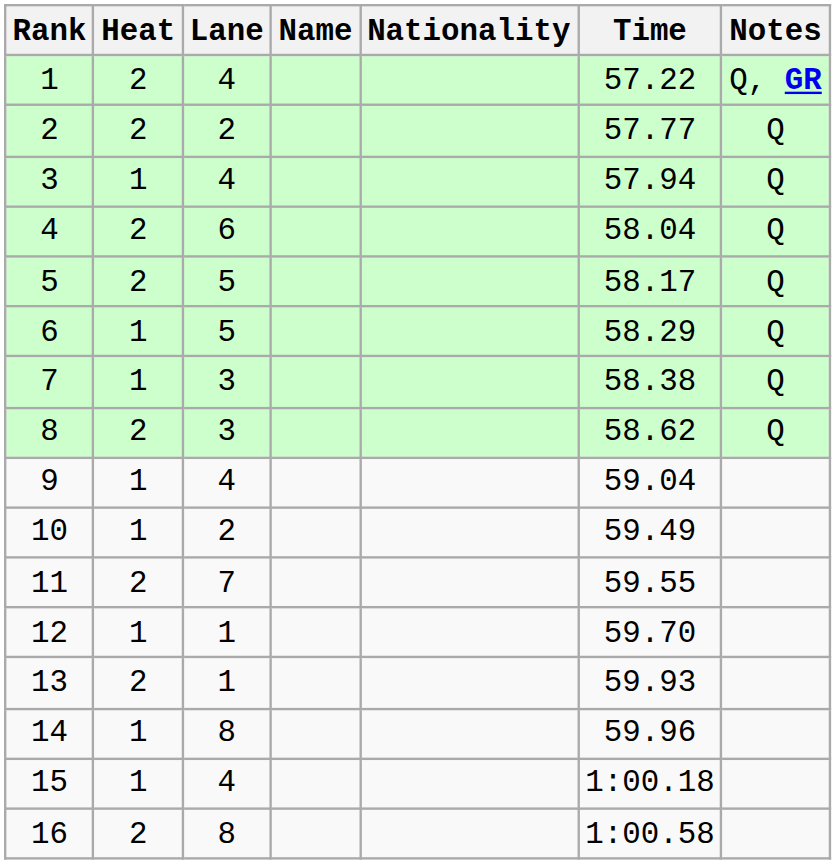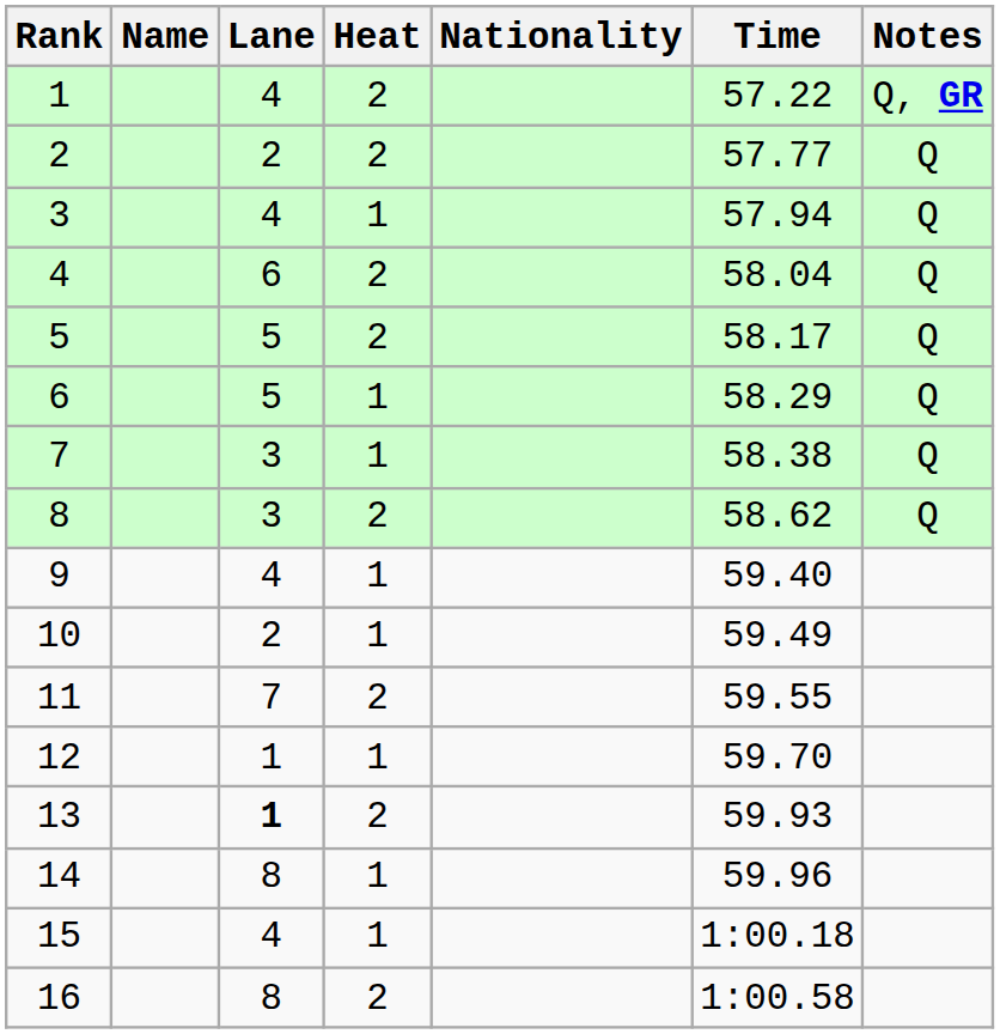 <table class="wikitable sortable" style="text-align:center">
 <tr>
 <th>Rank</th>
+<th>Name</th>
+<th>Lane</th>
 <th>Heat</th>
-<th>Lane</th>
-<th>Name</th>
 <th>Nationality</th>
 <th>Time</th>
 <th>Notes</th>
 </tr>
 <tr bgcolor="ccffcc">
 <td>1</td>
+<td align="left"></td>
+<td>4</td>
 <td>2</td>
-<td>4</td>
-<td align="left"></td>
 <td align="left"></td>
 <td>57.22</td>
 <td>Q, <strong><a href='#'>GR</a></strong></td>
 </tr>
 <tr bgcolor="ccffcc">
 <td>2</td>
+<td align="left"></td>
 <td>2</td>
 <td>2</td>
-<td align="left"></td>
 <td align="left"></td>
 <td>57.77</td>
 <td>Q</td>
 </tr>
 <tr bgcolor="ccffcc">
 <td>3</td>
+<td align="left"></td>
+<td>4</td>
 <td>1</td>
-<td>4</td>
-<td align="left"></td>
 <td align="left"></td>
 <td>57.94</td>
 <td>Q</td>
 </tr>
 <tr bgcolor="ccffcc">
 <td>4</td>
+<td align="left"></td>
+<td>6</td>
 <td>2</td>
-<td>6</td>
-<td align="left"></td>
 <td align="left"></td>
 <td>58.04</td>
 <td>Q</td>
 </tr>
 <tr bgcolor="ccffcc">
 <td>5</td>
+<td align="left"></td>
+<td>5</td>
 <td>2</td>
-<td>5</td>
-<td align="left"></td>
 <td align="left"></td>
 <td>58.17</td>
 <td>Q</td>
 </tr>
 <tr bgcolor="ccffcc">
 <td>6</td>
+<td align="left"></td>
+<td>5</td>
 <td>1</td>
-<td>5</td>
-<td align="left"></td>
 <td align="left"></td>
 <td>58.29</td>
 <td>Q</td>
 </tr>
 <tr bgcolor="ccffcc">
 <td>7</td>
+<td align="left"></td>
+<td>3</td>
 <td>1</td>
-<td>3</td>
-<td align="left"></td>
 <td align="left"></td>
 <td>58.38</td>
 <td>Q</td>
 </tr>
 <tr bgcolor="ccffcc">
 <td>8</td>
+<td align="left"></td>
+<td>3</td>
 <td>2</td>
-<td>3</td>
-<td align="left"></td>
 <td align="left"></td>
 <td>58.62</td>
 <td>Q</td>
 </tr>
 <tr>
 <td>9</td>
+<td align="left"></td>
+<td>4</td>
 <td>1</td>
-<td>4</td>
 <td align="left"></td>
-<td align="left"></td>
-<td>59.04</td>
+<td>59.40</td>
 <td></td>
 </tr>
 <tr>
 <td>10</td>
+<td align="left"></td>
+<td>2</td>
 <td>1</td>
-<td>2</td>
-<td align="left"></td>
 <td align="left"></td>
 <td>59.49</td>
 <td></td>
 </tr>
 <tr>
 <td>11</td>
+<td align="left"></td>
+<td>7</td>
 <td>2</td>
-<td>7</td>
-<td align="left"></td>
 <td align="left"></td>
 <td>59.55</td>
 <td></td>
 </tr>
 <tr>
 <td>12</td>
+<td align="left"></td>
 <td>1</td>
 <td>1</td>
-<td align="left"></td>
 <td align="left"></td>
 <td>59.70</td>
 <td></td>
 </tr>
 <tr>
 <td>13</td>
+<td align="left"></td>
+<td><strong>1</strong></td>
 <td>2</td>
-<td>1</td>
-<td align="left"></td>
 <td align="left"></td>
 <td>59.93</td>
 <td></td>
 </tr>
 <tr>
 <td>14</td>
+<td align="left"></td>
+<td>8</td>
 <td>1</td>
-<td>8</td>
-<td align="left"></td>
 <td align="left"></td>
 <td>59.96</td>
 <td></td>
 </tr>
 <tr>
 <td>15</td>
+<td align="left"></td>
+<td>4</td>
 <td>1</td>
-<td>4</td>
-<td align="left"></td>
 <td align="left"></td>
 <td>1:00.18</td>
 <td></td>
 </tr>
 <tr>
 <td>16</td>
+<td align="left"></td>
+<td>8</td>
 <td>2</td>
-<td>8</td>
-<td align="left"></td>
 <td align="left"></td>
 <td>1:00.58</td>
 <td></td>
 </tr>
 </table>
